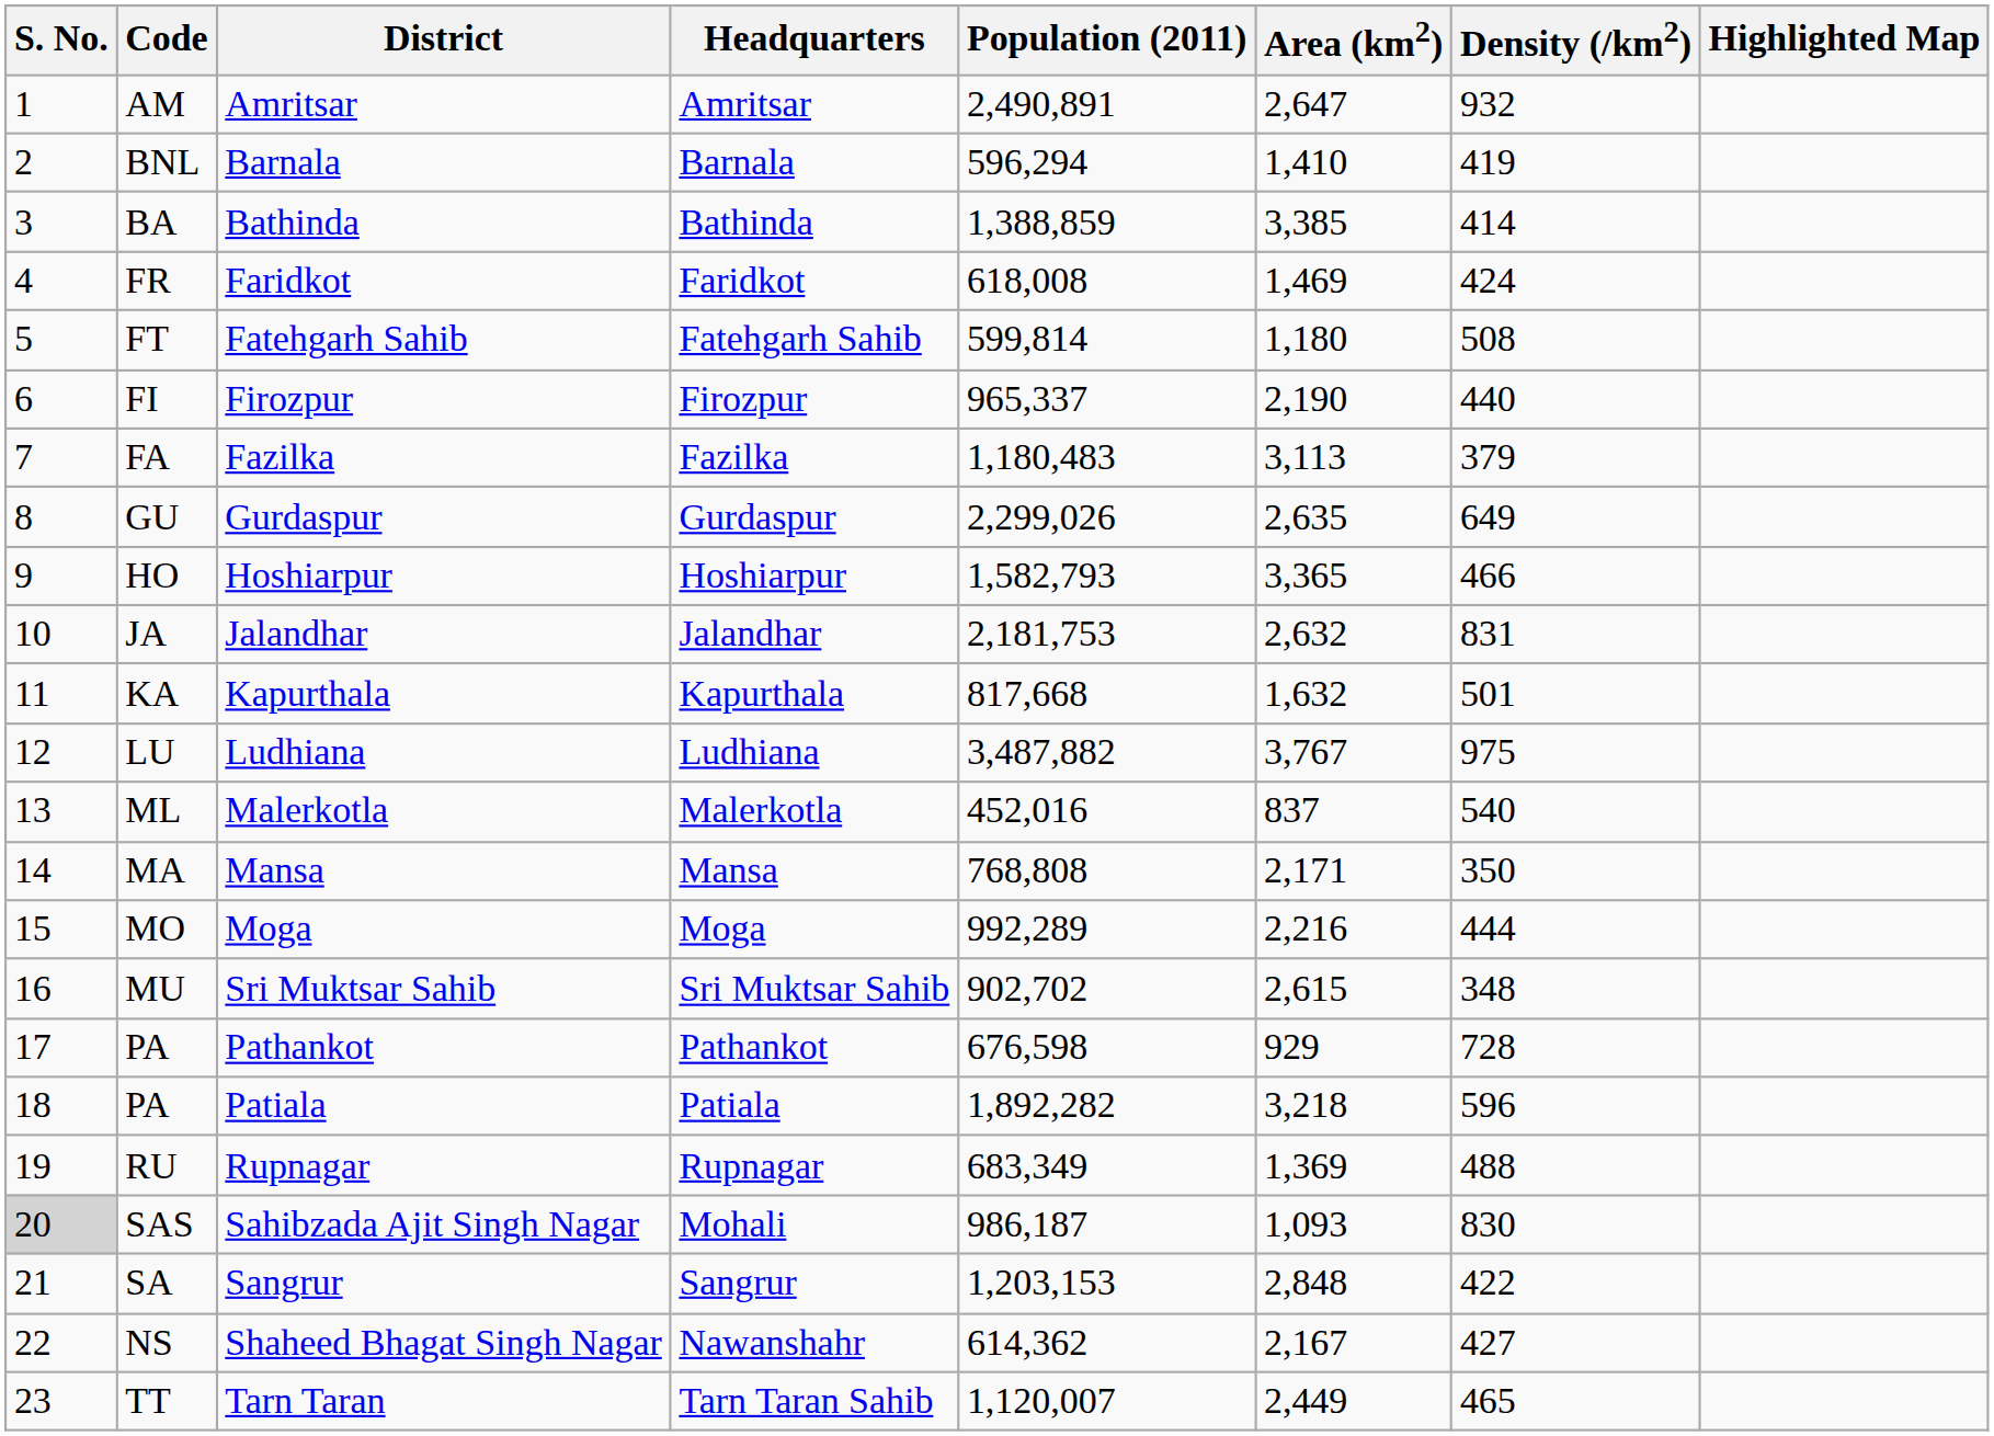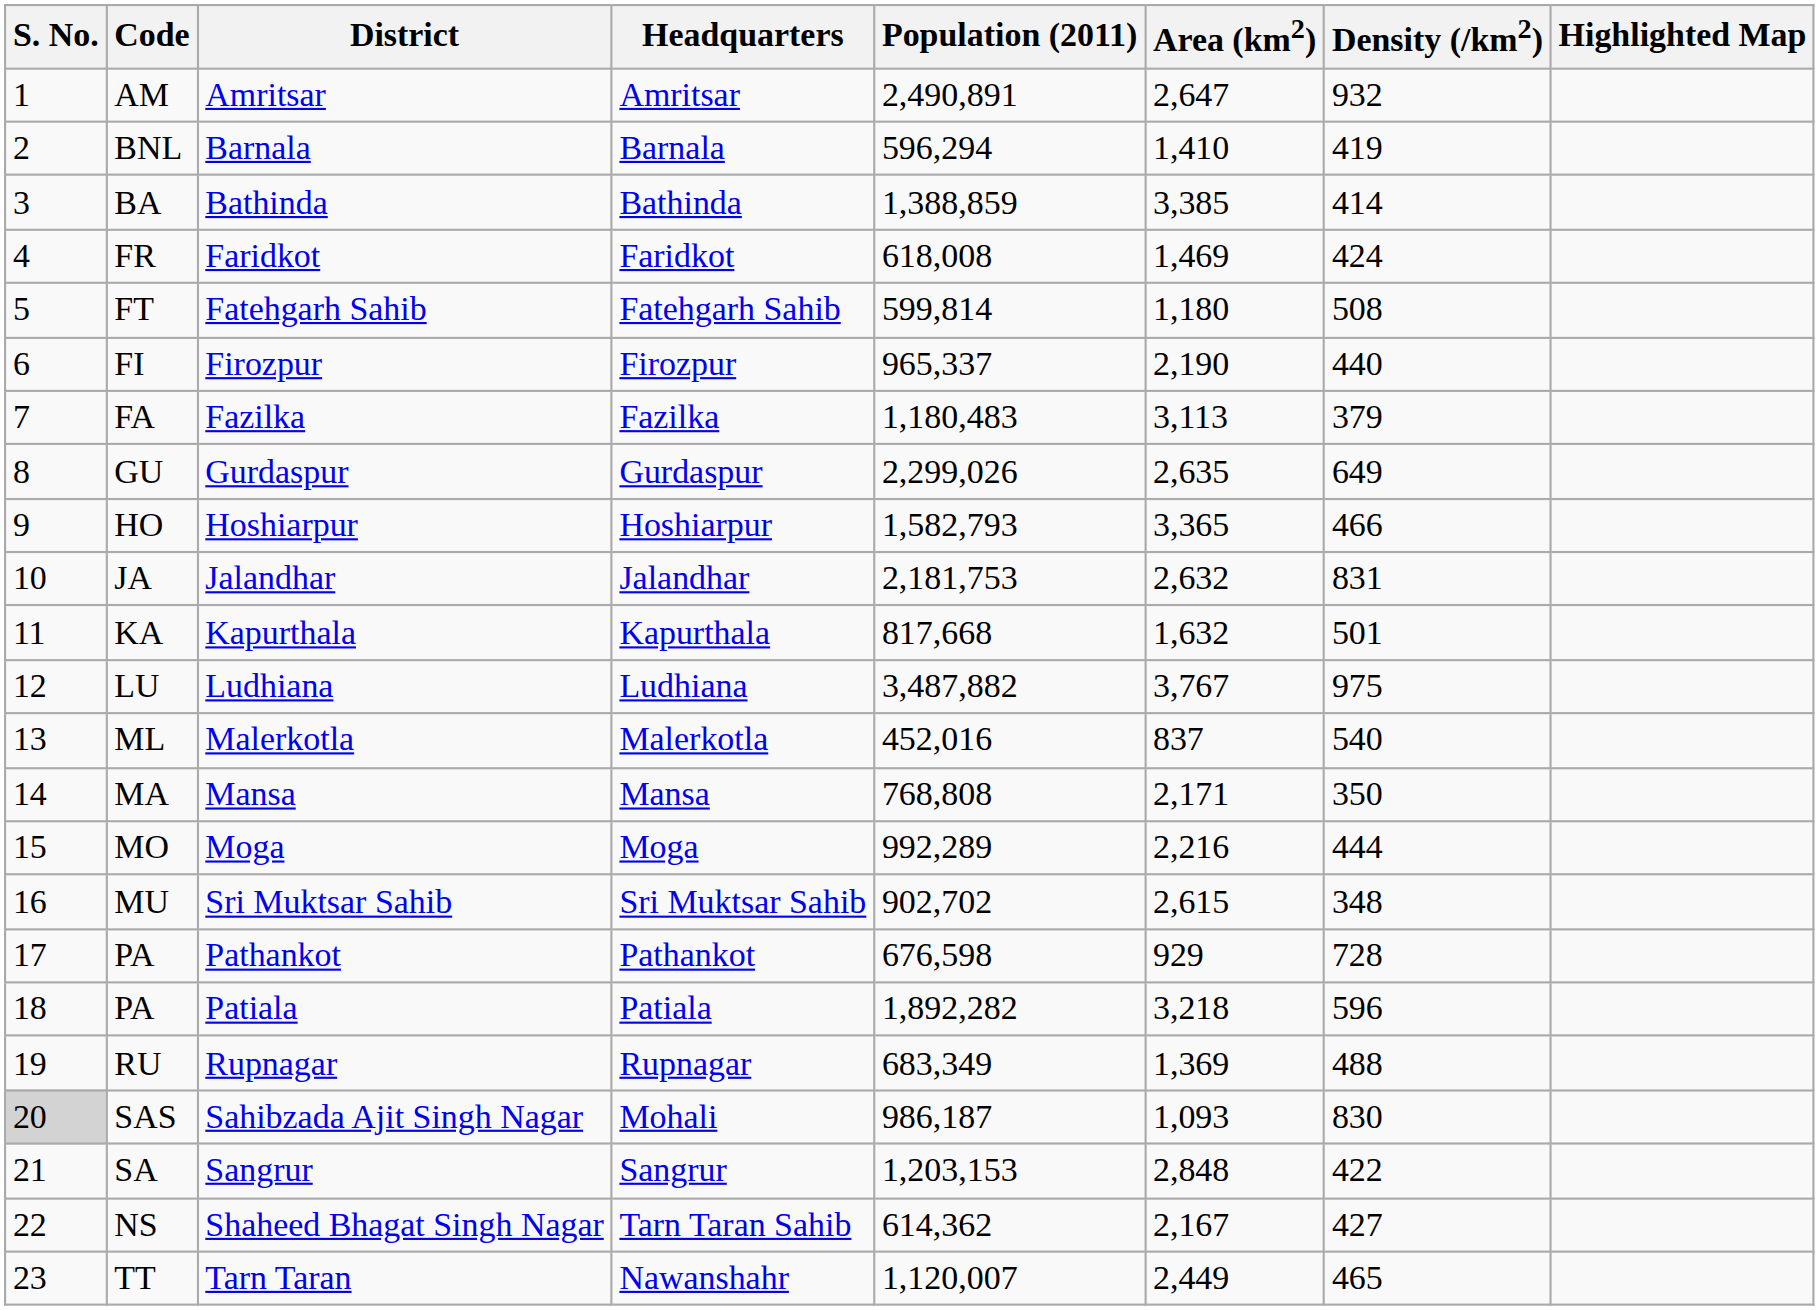 <table class="wikitable sortable mw-collapsible">
 <tr>
 <th>S. No.</th>
 <th>Code</th>
 <th>District</th>
 <th>Headquarters</th>
 <th>Population (2011)</th>
 <th>Area (km<sup>2</sup>)</th>
 <th>Density (/km<sup>2</sup>)</th>
 <th>Highlighted Map</th>
 </tr>
 <tr>
 <td>1</td>
 <td>AM</td>
 <td><a href='#'>Amritsar</a></td>
 <td><a href='#'>Amritsar</a></td>
 <td>2,490,891</td>
 <td>2,647</td>
 <td>932</td>
 <td></td>
 </tr>
 <tr>
 <td>2</td>
 <td>BNL</td>
 <td><a href='#'>Barnala</a></td>
 <td><a href='#'>Barnala</a></td>
 <td>596,294</td>
 <td>1,410</td>
 <td>419</td>
 <td></td>
 </tr>
 <tr>
 <td>3</td>
 <td>BA</td>
 <td><a href='#'>Bathinda</a></td>
 <td><a href='#'>Bathinda</a></td>
 <td>1,388,859</td>
 <td>3,385</td>
 <td>414</td>
 <td></td>
 </tr>
 <tr>
 <td>4</td>
 <td>FR</td>
 <td><a href='#'>Faridkot</a></td>
 <td><a href='#'>Faridkot</a></td>
 <td>618,008</td>
 <td>1,469</td>
 <td>424</td>
 <td></td>
 </tr>
 <tr>
 <td>5</td>
 <td>FT</td>
 <td><a href='#'>Fatehgarh Sahib</a></td>
 <td><a href='#'>Fatehgarh Sahib</a></td>
 <td>599,814</td>
 <td>1,180</td>
 <td>508</td>
 <td></td>
 </tr>
 <tr>
 <td>6</td>
 <td>FI</td>
 <td><a href='#'>Firozpur</a></td>
 <td><a href='#'>Firozpur</a></td>
 <td>965,337</td>
 <td>2,190</td>
 <td>440</td>
 <td></td>
 </tr>
 <tr>
 <td>7</td>
 <td>FA</td>
 <td><a href='#'>Fazilka</a></td>
 <td><a href='#'>Fazilka</a></td>
 <td>1,180,483</td>
 <td>3,113</td>
 <td>379</td>
 <td></td>
 </tr>
 <tr>
 <td>8</td>
 <td>GU</td>
 <td><a href='#'>Gurdaspur</a></td>
 <td><a href='#'>Gurdaspur</a></td>
 <td>2,299,026</td>
 <td>2,635</td>
 <td>649</td>
 <td></td>
 </tr>
 <tr>
 <td>9</td>
 <td>HO</td>
 <td><a href='#'>Hoshiarpur</a></td>
 <td><a href='#'>Hoshiarpur</a></td>
 <td>1,582,793</td>
 <td>3,365</td>
 <td>466</td>
 <td></td>
 </tr>
 <tr>
 <td>10</td>
 <td>JA</td>
 <td><a href='#'>Jalandhar</a></td>
 <td><a href='#'>Jalandhar</a></td>
 <td>2,181,753</td>
 <td>2,632</td>
 <td>831</td>
 <td></td>
 </tr>
 <tr>
 <td>11</td>
 <td>KA</td>
 <td><a href='#'>Kapurthala</a></td>
 <td><a href='#'>Kapurthala</a></td>
 <td>817,668</td>
 <td>1,632</td>
 <td>501</td>
 <td></td>
 </tr>
 <tr>
 <td>12</td>
 <td>LU</td>
 <td><a href='#'>Ludhiana</a></td>
 <td><a href='#'>Ludhiana</a></td>
 <td>3,487,882</td>
 <td>3,767</td>
 <td>975</td>
 <td></td>
 </tr>
 <tr>
 <td>13</td>
 <td>ML</td>
 <td><a href='#'>Malerkotla</a></td>
 <td><a href='#'>Malerkotla</a></td>
 <td>452,016</td>
 <td>837</td>
 <td>540</td>
 <td></td>
 </tr>
 <tr>
 <td>14</td>
 <td>MA</td>
 <td><a href='#'>Mansa</a></td>
 <td><a href='#'>Mansa</a></td>
 <td>768,808</td>
 <td>2,171</td>
 <td>350</td>
 <td></td>
 </tr>
 <tr>
 <td>15</td>
 <td>MO</td>
 <td><a href='#'>Moga</a></td>
 <td><a href='#'>Moga</a></td>
 <td>992,289</td>
 <td>2,216</td>
 <td>444</td>
 <td></td>
 </tr>
 <tr>
 <td>16</td>
 <td>MU</td>
 <td><a href='#'>Sri Muktsar Sahib</a></td>
 <td><a href='#'>Sri Muktsar Sahib</a></td>
 <td>902,702</td>
 <td>2,615</td>
 <td>348</td>
 <td></td>
 </tr>
 <tr>
 <td>17</td>
 <td>PA</td>
 <td><a href='#'>Pathankot</a></td>
 <td><a href='#'>Pathankot</a></td>
 <td>676,598</td>
 <td>929</td>
 <td>728</td>
 <td></td>
 </tr>
 <tr>
 <td>18</td>
 <td>PA</td>
 <td><a href='#'>Patiala</a></td>
 <td><a href='#'>Patiala</a></td>
 <td>1,892,282</td>
 <td>3,218</td>
 <td>596</td>
 <td></td>
 </tr>
 <tr>
 <td>19</td>
 <td>RU</td>
 <td><a href='#'>Rupnagar</a></td>
 <td><a href='#'>Rupnagar</a></td>
 <td>683,349</td>
 <td>1,369</td>
 <td>488</td>
 <td></td>
 </tr>
 <tr>
 <td style="background: lightgrey;">20</td>
 <td>SAS</td>
 <td><a href='#'>Sahibzada Ajit Singh Nagar</a></td>
 <td><a href='#'>Mohali</a></td>
 <td>986,187</td>
 <td>1,093</td>
 <td>830</td>
 <td></td>
 </tr>
 <tr>
 <td>21</td>
 <td>SA</td>
 <td><a href='#'>Sangrur</a></td>
 <td><a href='#'>Sangrur</a></td>
 <td>1,203,153</td>
 <td>2,848</td>
 <td>422</td>
 <td></td>
 </tr>
 <tr>
 <td>22</td>
 <td>NS</td>
 <td><a href='#'>Shaheed Bhagat Singh Nagar</a></td>
-<td><a href='#'>Nawanshahr</a></td>
+<td><a href='#'>Tarn Taran Sahib</a></td>
 <td>614,362</td>
 <td>2,167</td>
 <td>427</td>
 <td></td>
 </tr>
 <tr>
 <td>23</td>
 <td>TT</td>
 <td><a href='#'>Tarn Taran</a></td>
-<td><a href='#'>Tarn Taran Sahib</a></td>
+<td><a href='#'>Nawanshahr</a></td>
 <td>1,120,007</td>
 <td>2,449</td>
 <td>465</td>
 <td></td>
 </tr>
 </table>
